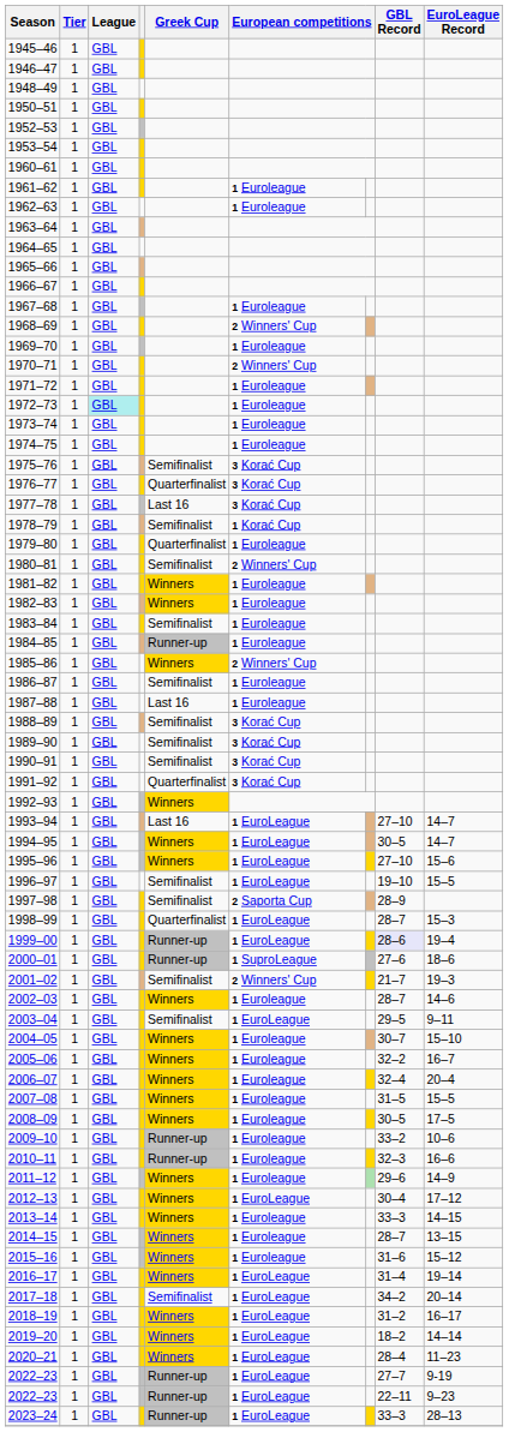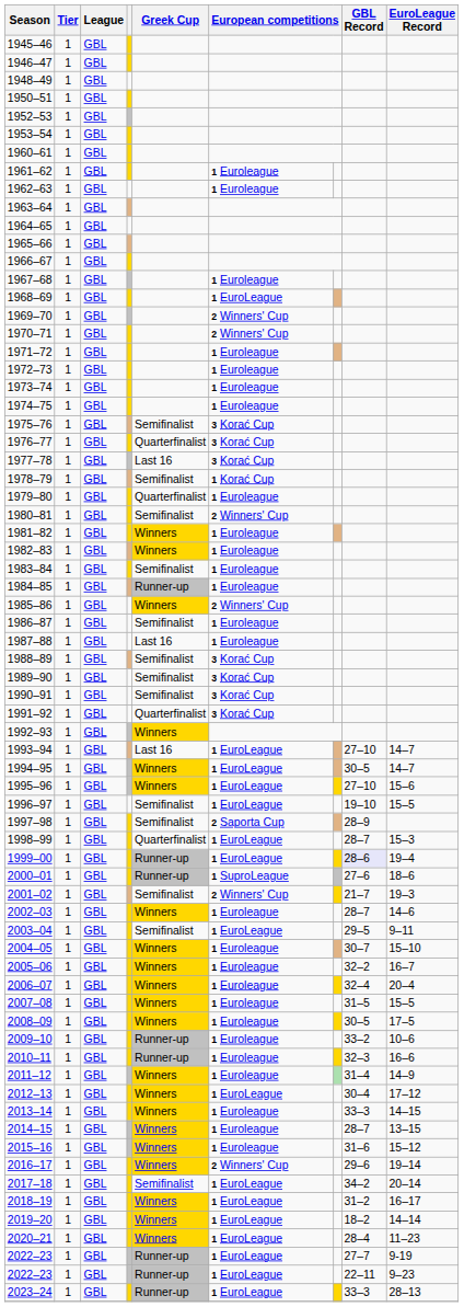 <table class="wikitable" style="font-size:85%">
 <tr>
 <th>Season</th>
 <th><a href='#'>Tier</a></th>
 <th>League</th>
 <th></th>
 <th><a href='#'>Greek Cup</a></th>
 <th colspan=2><a href='#'>European competitions</a></th>
 <th><a href='#'>GBL</a> <br> Record</th>
 <th><a href='#'>EuroLeague</a> <br> Record</th>
 </tr>
 <tr>
 <td>1945–46</td>
 <td align=center>1</td>
 <td><a href='#'>GBL</a></td>
 <td bgcolor=gold></td>
 <td></td>
 <td colspan=2></td>
 <td></td>
 <td></td>
 </tr>
 <tr>
 <td>1946–47</td>
 <td align=center>1</td>
 <td><a href='#'>GBL</a></td>
 <td bgcolor=gold></td>
 <td></td>
 <td colspan=2></td>
 <td></td>
 <td></td>
 </tr>
 <tr>
 <td>1948–49</td>
 <td align=center>1</td>
 <td><a href='#'>GBL</a></td>
 <td></td>
 <td></td>
 <td colspan=2></td>
 <td></td>
 <td></td>
 </tr>
 <tr>
 <td>1950–51</td>
 <td align=center>1</td>
 <td><a href='#'>GBL</a></td>
 <td bgcolor=gold></td>
 <td></td>
 <td colspan=2></td>
 <td></td>
 <td></td>
 </tr>
 <tr>
 <td>1952–53</td>
 <td align=center>1</td>
 <td><a href='#'>GBL</a></td>
 <td bgcolor=silver></td>
 <td></td>
 <td colspan=2></td>
 <td></td>
 <td></td>
 </tr>
 <tr>
 <td>1953–54</td>
 <td align=center>1</td>
 <td><a href='#'>GBL</a></td>
 <td bgcolor=gold></td>
 <td></td>
 <td colspan=2></td>
 <td></td>
 <td></td>
 </tr>
 <tr>
 <td>1960–61</td>
 <td align=center>1</td>
 <td><a href='#'>GBL</a></td>
 <td bgcolor=gold></td>
 <td></td>
 <td colspan=2></td>
 <td></td>
 <td></td>
 </tr>
 <tr>
 <td>1961–62</td>
 <td align=center>1</td>
 <td><a href='#'>GBL</a></td>
 <td bgcolor=gold></td>
 <td></td>
 <td><small><strong>1</strong></small> <a href='#'>Euroleague</a></td>
 <td></td>
 <td></td>
 <td></td>
 </tr>
 <tr>
 <td>1962–63</td>
 <td align=center>1</td>
 <td><a href='#'>GBL</a></td>
 <td></td>
 <td></td>
 <td><small><strong>1</strong></small> <a href='#'>Euroleague</a></td>
 <td></td>
 <td></td>
 <td></td>
 </tr>
 <tr>
 <td>1963–64</td>
 <td align=center>1</td>
 <td><a href='#'>GBL</a></td>
 <td style="background:#e1b384"></td>
 <td></td>
 <td colspan=2></td>
 <td></td>
 <td></td>
 </tr>
 <tr>
 <td>1964–65</td>
 <td align=center>1</td>
 <td><a href='#'>GBL</a></td>
 <td></td>
 <td></td>
 <td colspan=2></td>
 <td></td>
 <td></td>
 </tr>
 <tr>
 <td>1965–66</td>
 <td align=center>1</td>
 <td><a href='#'>GBL</a></td>
 <td style="background:#e1b384"></td>
 <td></td>
 <td colspan=2></td>
 <td></td>
 <td></td>
 </tr>
 <tr>
 <td>1966–67</td>
 <td align=center>1</td>
 <td><a href='#'>GBL</a></td>
 <td bgcolor=gold></td>
 <td></td>
 <td colspan=2></td>
 <td></td>
 <td></td>
 </tr>
 <tr>
 <td>1967–68</td>
 <td align=center>1</td>
 <td><a href='#'>GBL</a></td>
 <td bgcolor=silver></td>
 <td></td>
 <td><small><strong>1</strong></small> <a href='#'>Euroleague</a></td>
 <td></td>
 <td></td>
 <td></td>
 </tr>
 <tr>
 <td>1968–69</td>
 <td align=center>1</td>
 <td><a href='#'>GBL</a></td>
 <td bgcolor=gold></td>
 <td></td>
-<td><small><strong>2</strong></small> <a href='#'>Winners' Cup</a></td>
+<td><small><strong>1</strong></small> <a href='#'>EuroLeague</a></td>
 <td style="background:#e1b384"></td>
 <td></td>
 <td></td>
 </tr>
 <tr>
 <td>1969–70</td>
 <td align=center>1</td>
 <td><a href='#'>GBL</a></td>
 <td bgcolor=silver></td>
 <td></td>
-<td><small><strong>1</strong></small> <a href='#'>Euroleague</a></td>
+<td><small><strong>2</strong></small> <a href='#'>Winners' Cup</a></td>
 <td></td>
 <td></td>
 <td></td>
 </tr>
 <tr>
 <td>1970–71</td>
 <td align=center>1</td>
 <td><a href='#'>GBL</a></td>
 <td bgcolor=gold></td>
 <td></td>
 <td><small><strong>2</strong></small> <a href='#'>Winners' Cup</a></td>
 <td></td>
 <td></td>
 <td></td>
 </tr>
 <tr>
 <td>1971–72</td>
 <td align=center>1</td>
 <td><a href='#'>GBL</a></td>
 <td bgcolor=gold></td>
 <td></td>
 <td><small><strong>1</strong></small> <a href='#'>Euroleague</a></td>
 <td style="background:#e1b384"></td>
 <td></td>
 <td></td>
 </tr>
 <tr>
 <td>1972–73</td>
 <td align=center>1</td>
-<td style="background: paleturquoise;"><a href='#'>GBL</a></td>
+<td><a href='#'>GBL</a></td>
 <td bgcolor=gold></td>
 <td></td>
 <td><small><strong>1</strong></small> <a href='#'>Euroleague</a></td>
 <td></td>
 <td></td>
 <td></td>
 </tr>
 <tr>
 <td>1973–74</td>
 <td align=center>1</td>
 <td><a href='#'>GBL</a></td>
 <td bgcolor=gold></td>
 <td></td>
 <td><small><strong>1</strong></small> <a href='#'>Euroleague</a></td>
 <td></td>
 <td></td>
 <td></td>
 </tr>
 <tr>
 <td>1974–75</td>
 <td align=center>1</td>
 <td><a href='#'>GBL</a></td>
 <td bgcolor=gold></td>
 <td></td>
 <td><small><strong>1</strong></small> <a href='#'>Euroleague</a></td>
 <td></td>
 <td></td>
 <td></td>
 </tr>
 <tr>
 <td>1975–76</td>
 <td align=center>1</td>
 <td><a href='#'>GBL</a></td>
 <td style="background:#e1b384"></td>
 <td>Semifinalist</td>
 <td><small><strong>3</strong></small> <a href='#'>Korać Cup</a></td>
 <td></td>
 <td></td>
 <td></td>
 </tr>
 <tr>
 <td>1976–77</td>
 <td align=center>1</td>
 <td><a href='#'>GBL</a></td>
 <td bgcolor=gold></td>
 <td>Quarterfinalist</td>
 <td><small><strong>3</strong></small> <a href='#'>Korać Cup</a></td>
 <td></td>
 <td></td>
 <td></td>
 </tr>
 <tr>
 <td>1977–78</td>
 <td align=center>1</td>
 <td><a href='#'>GBL</a></td>
 <td bgcolor=silver></td>
 <td>Last 16</td>
 <td><small><strong>3</strong></small> <a href='#'>Korać Cup</a></td>
 <td></td>
 <td></td>
 <td></td>
 </tr>
 <tr>
 <td>1978–79</td>
 <td align=center>1</td>
 <td><a href='#'>GBL</a></td>
 <td style="background:#e1b384"></td>
 <td>Semifinalist</td>
 <td><small><strong>1</strong></small> <a href='#'>Korać Cup</a></td>
 <td></td>
 <td></td>
 <td></td>
 </tr>
 <tr>
 <td>1979–80</td>
 <td align=center>1</td>
 <td><a href='#'>GBL</a></td>
 <td bgcolor=gold></td>
 <td>Quarterfinalist</td>
 <td><small><strong>1</strong></small> <a href='#'>Euroleague</a></td>
 <td></td>
 <td></td>
 <td></td>
 </tr>
 <tr>
 <td>1980–81</td>
 <td align=center>1</td>
 <td><a href='#'>GBL</a></td>
 <td bgcolor=gold></td>
 <td>Semifinalist</td>
 <td><small><strong>2</strong></small> <a href='#'>Winners' Cup</a></td>
 <td></td>
 <td></td>
 <td></td>
 </tr>
 <tr>
 <td>1981–82</td>
 <td align=center>1</td>
 <td><a href='#'>GBL</a></td>
 <td bgcolor=gold></td>
 <td bgcolor=gold>Winners</td>
 <td><small><strong>1</strong></small> <a href='#'>Euroleague</a></td>
 <td style="background:#e1b384"></td>
 <td></td>
 <td></td>
 </tr>
 <tr>
 <td>1982–83</td>
 <td align=center>1</td>
 <td><a href='#'>GBL</a></td>
 <td style="background:#e1b384"></td>
 <td bgcolor=gold>Winners</td>
 <td><small><strong>1</strong></small> <a href='#'>Euroleague</a></td>
 <td></td>
 <td></td>
 <td></td>
 </tr>
 <tr>
 <td>1983–84</td>
 <td align=center>1</td>
 <td><a href='#'>GBL</a></td>
 <td bgcolor=gold></td>
 <td>Semifinalist</td>
 <td><small><strong>1</strong></small> <a href='#'>Euroleague</a></td>
 <td></td>
 <td></td>
 <td></td>
 </tr>
 <tr>
 <td>1984–85</td>
 <td align=center>1</td>
 <td><a href='#'>GBL</a></td>
 <td style="background:#e1b384"></td>
 <td bgcolor=silver>Runner-up</td>
 <td><small><strong>1</strong></small> <a href='#'>Euroleague</a></td>
 <td></td>
 <td></td>
 <td></td>
 </tr>
 <tr>
 <td>1985–86</td>
 <td align=center>1</td>
 <td><a href='#'>GBL</a></td>
 <td></td>
 <td bgcolor=gold>Winners</td>
 <td><small><strong>2</strong></small> <a href='#'>Winners' Cup</a></td>
 <td></td>
 <td></td>
 <td></td>
 </tr>
 <tr>
 <td>1986–87</td>
 <td align=center>1</td>
 <td><a href='#'>GBL</a></td>
 <td></td>
 <td>Semifinalist</td>
 <td><small><strong>1</strong></small> <a href='#'>Euroleague</a></td>
 <td></td>
 <td></td>
 <td></td>
 </tr>
 <tr>
 <td>1987–88</td>
 <td align=center>1</td>
 <td><a href='#'>GBL</a></td>
 <td></td>
 <td>Last 16</td>
 <td><small><strong>1</strong></small> <a href='#'>Euroleague</a></td>
 <td></td>
 <td></td>
 <td></td>
 </tr>
 <tr>
 <td>1988–89</td>
 <td align=center>1</td>
 <td><a href='#'>GBL</a></td>
 <td style="background:#e1b384"></td>
 <td>Semifinalist</td>
 <td><small><strong>3</strong></small> <a href='#'>Korać Cup</a></td>
 <td></td>
 <td></td>
 <td></td>
 </tr>
 <tr>
 <td>1989–90</td>
 <td align=center>1</td>
 <td><a href='#'>GBL</a></td>
 <td></td>
 <td>Semifinalist</td>
 <td><small><strong>3</strong></small> <a href='#'>Korać Cup</a></td>
 <td></td>
 <td></td>
 <td></td>
 </tr>
 <tr>
 <td>1990–91</td>
 <td align=center>1</td>
 <td><a href='#'>GBL</a></td>
 <td></td>
 <td>Semifinalist</td>
 <td><small><strong>3</strong></small> <a href='#'>Korać Cup</a></td>
 <td></td>
 <td></td>
 <td></td>
 </tr>
 <tr>
 <td>1991–92</td>
 <td align=center>1</td>
 <td><a href='#'>GBL</a></td>
 <td></td>
 <td>Quarterfinalist</td>
 <td><small><strong>3</strong></small> <a href='#'>Korać Cup</a></td>
 <td></td>
 <td></td>
 <td></td>
 </tr>
 <tr>
 <td>1992–93</td>
 <td align=center>1</td>
 <td><a href='#'>GBL</a></td>
 <td bgcolor=silver></td>
 <td bgcolor=gold>Winners</td>
 <td colspan=2></td>
 <td></td>
 <td></td>
 </tr>
 <tr>
 <td>1993–94</td>
 <td align=center>1</td>
 <td><a href='#'>GBL</a></td>
 <td style="background:#e1b384"></td>
 <td>Last 16</td>
 <td><small><strong>1</strong></small> <a href='#'>EuroLeague</a></td>
 <td style="background:#e1b384"></td>
 <td>27–10</td>
 <td>14–7</td>
 </tr>
 <tr>
 <td>1994–95</td>
 <td align=center>1</td>
 <td><a href='#'>GBL</a></td>
 <td bgcolor=silver></td>
 <td bgcolor=gold>Winners</td>
 <td><small><strong>1</strong></small> <a href='#'>EuroLeague</a></td>
 <td style="background:#e1b384"></td>
 <td>30–5</td>
 <td>14–7</td>
 </tr>
 <tr>
 <td>1995–96</td>
 <td align=center>1</td>
 <td><a href='#'>GBL</a></td>
 <td bgcolor=silver></td>
 <td bgcolor=gold>Winners</td>
 <td><small><strong>1</strong></small> <a href='#'>EuroLeague</a></td>
 <td bgcolor=gold></td>
 <td>27–10</td>
 <td>15–6</td>
 </tr>
 <tr>
 <td>1996–97</td>
 <td align=center>1</td>
 <td><a href='#'>GBL</a></td>
 <td></td>
 <td>Semifinalist</td>
 <td><small><strong>1</strong></small> <a href='#'>EuroLeague</a></td>
 <td></td>
 <td>19–10</td>
 <td>15–5</td>
 </tr>
 <tr>
 <td>1997–98</td>
 <td align=center>1</td>
 <td><a href='#'>GBL</a></td>
 <td bgcolor=gold></td>
 <td>Semifinalist</td>
 <td><small><strong>2</strong></small> <a href='#'>Saporta Cup</a></td>
 <td style="background:#e1b384"></td>
 <td>28–9</td>
 <td></td>
 </tr>
 <tr>
 <td>1998–99</td>
 <td align=center>1</td>
 <td><a href='#'>GBL</a></td>
 <td bgcolor=gold></td>
 <td>Quarterfinalist</td>
 <td><small><strong>1</strong></small> <a href='#'>EuroLeague</a></td>
 <td></td>
 <td>28–7</td>
 <td>15–3</td>
 </tr>
 <tr>
 <td><a href='#'>1999–00</a></td>
 <td align=center>1</td>
 <td><a href='#'>GBL</a></td>
 <td bgcolor=gold></td>
 <td bgcolor=silver>Runner-up</td>
 <td><small><strong>1</strong></small> <a href='#'>EuroLeague</a></td>
 <td bgcolor=gold></td>
 <td style="background: lavender;">28–6</td>
 <td>19–4</td>
 </tr>
 <tr>
 <td><a href='#'>2000–01</a></td>
 <td align=center>1</td>
 <td><a href='#'>GBL</a></td>
 <td bgcolor=gold></td>
 <td bgcolor=silver>Runner-up</td>
 <td><small><strong>1</strong></small> <a href='#'>SuproLeague</a></td>
 <td bgcolor=silver></td>
 <td>27–6</td>
 <td>18–6</td>
 </tr>
 <tr>
 <td><a href='#'>2001–02</a></td>
 <td align=center>1</td>
 <td><a href='#'>GBL</a></td>
 <td style="background:#e1b384"></td>
 <td>Semifinalist</td>
 <td><small><strong>2</strong></small> <a href='#'>Winners' Cup</a></td>
 <td bgcolor=gold></td>
 <td>21–7</td>
 <td>19–3</td>
 </tr>
 <tr>
 <td><a href='#'>2002–03</a></td>
 <td align=center>1</td>
 <td><a href='#'>GBL</a></td>
 <td bgcolor=gold></td>
 <td bgcolor=gold>Winners</td>
 <td><small><strong>1</strong></small> <a href='#'>Euroleague</a></td>
 <td></td>
 <td>28–7</td>
 <td>14–6</td>
 </tr>
 <tr>
 <td><a href='#'>2003–04</a></td>
 <td align=center>1</td>
 <td><a href='#'>GBL</a></td>
 <td bgcolor=gold></td>
 <td>Semifinalist</td>
 <td><small><strong>1</strong></small> <a href='#'>EuroLeague</a></td>
 <td></td>
 <td>29–5</td>
 <td>9–11</td>
 </tr>
 <tr>
 <td><a href='#'>2004–05</a></td>
 <td align=center>1</td>
 <td><a href='#'>GBL</a></td>
 <td bgcolor=gold></td>
 <td bgcolor=gold>Winners</td>
 <td><small><strong>1</strong></small> <a href='#'>Euroleague</a></td>
 <td style="background:#e1b384"></td>
 <td>30–7</td>
 <td>15–10</td>
 </tr>
 <tr>
 <td><a href='#'>2005–06</a></td>
 <td align=center>1</td>
 <td><a href='#'>GBL</a></td>
 <td bgcolor=gold></td>
 <td bgcolor=gold>Winners</td>
 <td><small><strong>1</strong></small> <a href='#'>Euroleague</a></td>
 <td></td>
 <td>32–2</td>
 <td>16–7</td>
 </tr>
 <tr>
 <td><a href='#'>2006–07</a></td>
 <td align=center>1</td>
 <td><a href='#'>GBL</a></td>
 <td bgcolor=gold></td>
 <td bgcolor=gold>Winners</td>
 <td><small><strong>1</strong></small> <a href='#'>Euroleague</a></td>
 <td bgcolor=gold></td>
 <td>32–4</td>
 <td>20–4</td>
 </tr>
 <tr>
 <td><a href='#'>2007–08</a></td>
 <td align=center>1</td>
 <td><a href='#'>GBL</a></td>
 <td bgcolor=gold></td>
 <td bgcolor=gold>Winners</td>
 <td><small><strong>1</strong></small> <a href='#'>Euroleague</a></td>
 <td></td>
 <td>31–5</td>
 <td>15–5</td>
 </tr>
 <tr>
 <td><a href='#'>2008–09</a></td>
 <td align=center>1</td>
 <td><a href='#'>GBL</a></td>
 <td bgcolor=gold></td>
 <td bgcolor=gold>Winners</td>
 <td><small><strong>1</strong></small> <a href='#'>Euroleague</a></td>
 <td bgcolor=gold></td>
 <td>30–5</td>
 <td>17–5</td>
 </tr>
 <tr>
 <td><a href='#'>2009–10</a></td>
 <td align=center>1</td>
 <td><a href='#'>GBL</a></td>
 <td bgcolor=gold></td>
 <td bgcolor=silver>Runner-up</td>
 <td><small><strong>1</strong></small> <a href='#'>Euroleague</a></td>
 <td></td>
 <td>33–2</td>
 <td>10–6</td>
 </tr>
 <tr>
 <td><a href='#'>2010–11</a></td>
 <td align=center>1</td>
 <td><a href='#'>GBL</a></td>
 <td bgcolor=gold></td>
 <td bgcolor=silver>Runner-up</td>
 <td><small><strong>1</strong></small> <a href='#'>Euroleague</a></td>
 <td bgcolor=gold></td>
 <td>32–3</td>
 <td>16–6</td>
 </tr>
 <tr>
 <td><a href='#'>2011–12</a></td>
 <td align=center>1</td>
 <td><a href='#'>GBL</a></td>
 <td bgcolor=silver></td>
 <td bgcolor=gold>Winners</td>
 <td><small><strong>1</strong></small> <a href='#'>Euroleague</a></td>
 <td style="background:#ace1af;"></td>
-<td>29–6</td>
+<td>31–4</td>
 <td>14–9</td>
 </tr>
 <tr>
 <td><a href='#'>2012–13</a></td>
 <td align=center>1</td>
 <td><a href='#'>GBL</a></td>
 <td bgcolor=gold></td>
 <td bgcolor=gold>Winners</td>
 <td><small><strong>1</strong></small> <a href='#'>EuroLeague</a></td>
 <td></td>
 <td>30–4</td>
 <td>17–12</td>
 </tr>
 <tr>
 <td><a href='#'>2013–14</a></td>
 <td align=center>1</td>
 <td><a href='#'>GBL</a></td>
 <td bgcolor=gold></td>
 <td bgcolor=gold>Winners</td>
 <td><small><strong>1</strong></small> <a href='#'>Euroleague</a></td>
 <td></td>
 <td>33–3</td>
 <td>14–15</td>
 </tr>
 <tr>
 <td><a href='#'>2014–15</a></td>
 <td align=center>1</td>
 <td><a href='#'>GBL</a></td>
 <td bgcolor=silver></td>
 <td bgcolor=gold><a href='#'>Winners</a></td>
 <td><small><strong>1</strong></small> <a href='#'>Euroleague</a></td>
 <td></td>
 <td>28–7</td>
 <td>13–15</td>
 </tr>
 <tr>
 <td><a href='#'>2015–16</a></td>
 <td align="center">1</td>
 <td><a href='#'>GBL</a></td>
 <td bgcolor=silver></td>
 <td bgcolor=gold><a href='#'>Winners</a></td>
 <td><small><strong>1</strong></small> <a href='#'>Euroleague</a></td>
 <td></td>
 <td>31–6</td>
 <td>15–12</td>
 </tr>
 <tr>
 <td><a href='#'>2016–17</a></td>
 <td align="center">1</td>
 <td><a href='#'>GBL</a></td>
 <td bgcolor=gold></td>
 <td bgcolor=gold><a href='#'>Winners</a></td>
-<td><small><strong>1</strong></small> <a href='#'>EuroLeague</a></td>
+<td><small><strong>2</strong></small> <a href='#'>Winners' Cup</a></td>
 <td></td>
-<td>31–4</td>
+<td>29–6</td>
 <td>19–14</td>
 </tr>
 <tr>
 <td><a href='#'>2017–18</a></td>
 <td align="center">1</td>
 <td><a href='#'>GBL</a></td>
 <td bgcolor=gold></td>
 <td><a href='#'>Semifinalist</a></td>
 <td><small><strong>1</strong></small> <a href='#'>EuroLeague</a></td>
 <td></td>
 <td>34–2</td>
 <td>20–14</td>
 </tr>
 <tr>
 <td><a href='#'>2018–19</a></td>
 <td align="center">1</td>
 <td><a href='#'>GBL</a></td>
 <td bgcolor=gold></td>
 <td bgcolor=gold><a href='#'>Winners</a></td>
 <td><small><strong>1</strong></small> <a href='#'>EuroLeague</a></td>
 <td></td>
 <td>31–2</td>
 <td>16–17</td>
 </tr>
 <tr>
 <td><a href='#'>2019–20</a></td>
 <td align="center">1</td>
 <td><a href='#'>GBL</a></td>
 <td bgcolor=gold></td>
 <td bgcolor=gold><a href='#'>Winners</a></td>
 <td><small><strong>1</strong></small> <a href='#'>EuroLeague</a></td>
 <td></td>
 <td>18–2</td>
 <td>14–14</td>
 </tr>
 <tr>
 <td><a href='#'>2020–21</a></td>
 <td align="center">1</td>
 <td><a href='#'>GBL</a></td>
 <td bgcolor=gold></td>
 <td bgcolor=gold><a href='#'>Winners</a></td>
 <td><small><strong>1</strong></small> <a href='#'>EuroLeague</a></td>
 <td></td>
 <td>28–4</td>
 <td>11–23</td>
 </tr>
 <tr>
 <td><a href='#'>2022–23</a></td>
 <td align="center">1</td>
 <td><a href='#'>GBL</a></td>
 <td bgcolor=silver></td>
 <td bgcolor=silver>Runner-up</td>
 <td><small><strong>1</strong></small> <a href='#'>EuroLeague</a></td>
 <td></td>
 <td>27–7</td>
 <td>9-19</td>
 </tr>
 <tr>
 <td><a href='#'>2022–23</a></td>
 <td align="center">1</td>
 <td><a href='#'>GBL</a></td>
 <td bgcolor=silver></td>
 <td bgcolor=silver>Runner-up</td>
 <td><small><strong>1</strong></small> <a href='#'>EuroLeague</a></td>
 <td></td>
 <td>22–11</td>
 <td>9–23</td>
 </tr>
 <tr>
 <td><a href='#'>2023–24</a></td>
 <td align="center">1</td>
 <td><a href='#'>GBL</a></td>
 <td bgcolor=gold></td>
 <td bgcolor=silver>Runner-up</td>
 <td><small><strong>1</strong></small> <a href='#'>EuroLeague</a></td>
 <td bgcolor=gold></td>
 <td>33–3</td>
 <td>28–13</td>
 </tr>
 <tr>
 </tr>
 </table>
